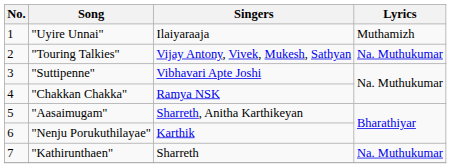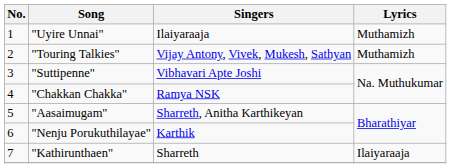 <table class="wikitable">
 <tr>
 <th>No.</th>
 <th>Song</th>
 <th>Singers</th>
 <th>Lyrics</th>
 </tr>
 <tr>
 <td>1</td>
 <td>"Uyire Unnai"</td>
 <td>Ilaiyaraaja</td>
 <td>Muthamizh</td>
 </tr>
 <tr>
 <td>2</td>
 <td>"Touring Talkies"</td>
 <td><a href='#'>Vijay Antony</a>, <a href='#'>Vivek</a>, <a href='#'>Mukesh</a>, <a href='#'>Sathyan</a></td>
-<td><a href='#'>Na. Muthukumar</a></td>
+<td>Muthamizh</td>
 </tr>
 <tr>
 <td>3</td>
 <td>"Suttipenne"</td>
 <td><a href='#'>Vibhavari Apte Joshi</a></td>
 <td rowspan=2>Na. Muthukumar</td>
 </tr>
 <tr>
 <td>4</td>
 <td>"Chakkan Chakka"</td>
 <td><a href='#'>Ramya NSK</a></td>
 </tr>
 <tr>
 <td>5</td>
 <td>"Aasaimugam"</td>
 <td><a href='#'>Sharreth</a>, Anitha Karthikeyan</td>
 <td rowspan=2><a href='#'>Bharathiyar</a></td>
 </tr>
 <tr>
 <td>6</td>
 <td>"Nenju Porukuthilayae"</td>
 <td><a href='#'>Karthik</a></td>
 </tr>
 <tr>
 <td>7</td>
 <td>"Kathirunthaen"</td>
 <td>Sharreth</td>
-<td><a href='#'>Na. Muthukumar</a></td>
+<td>Ilaiyaraaja</td>
 </tr>
 <tr>
 </tr>
 </table>
